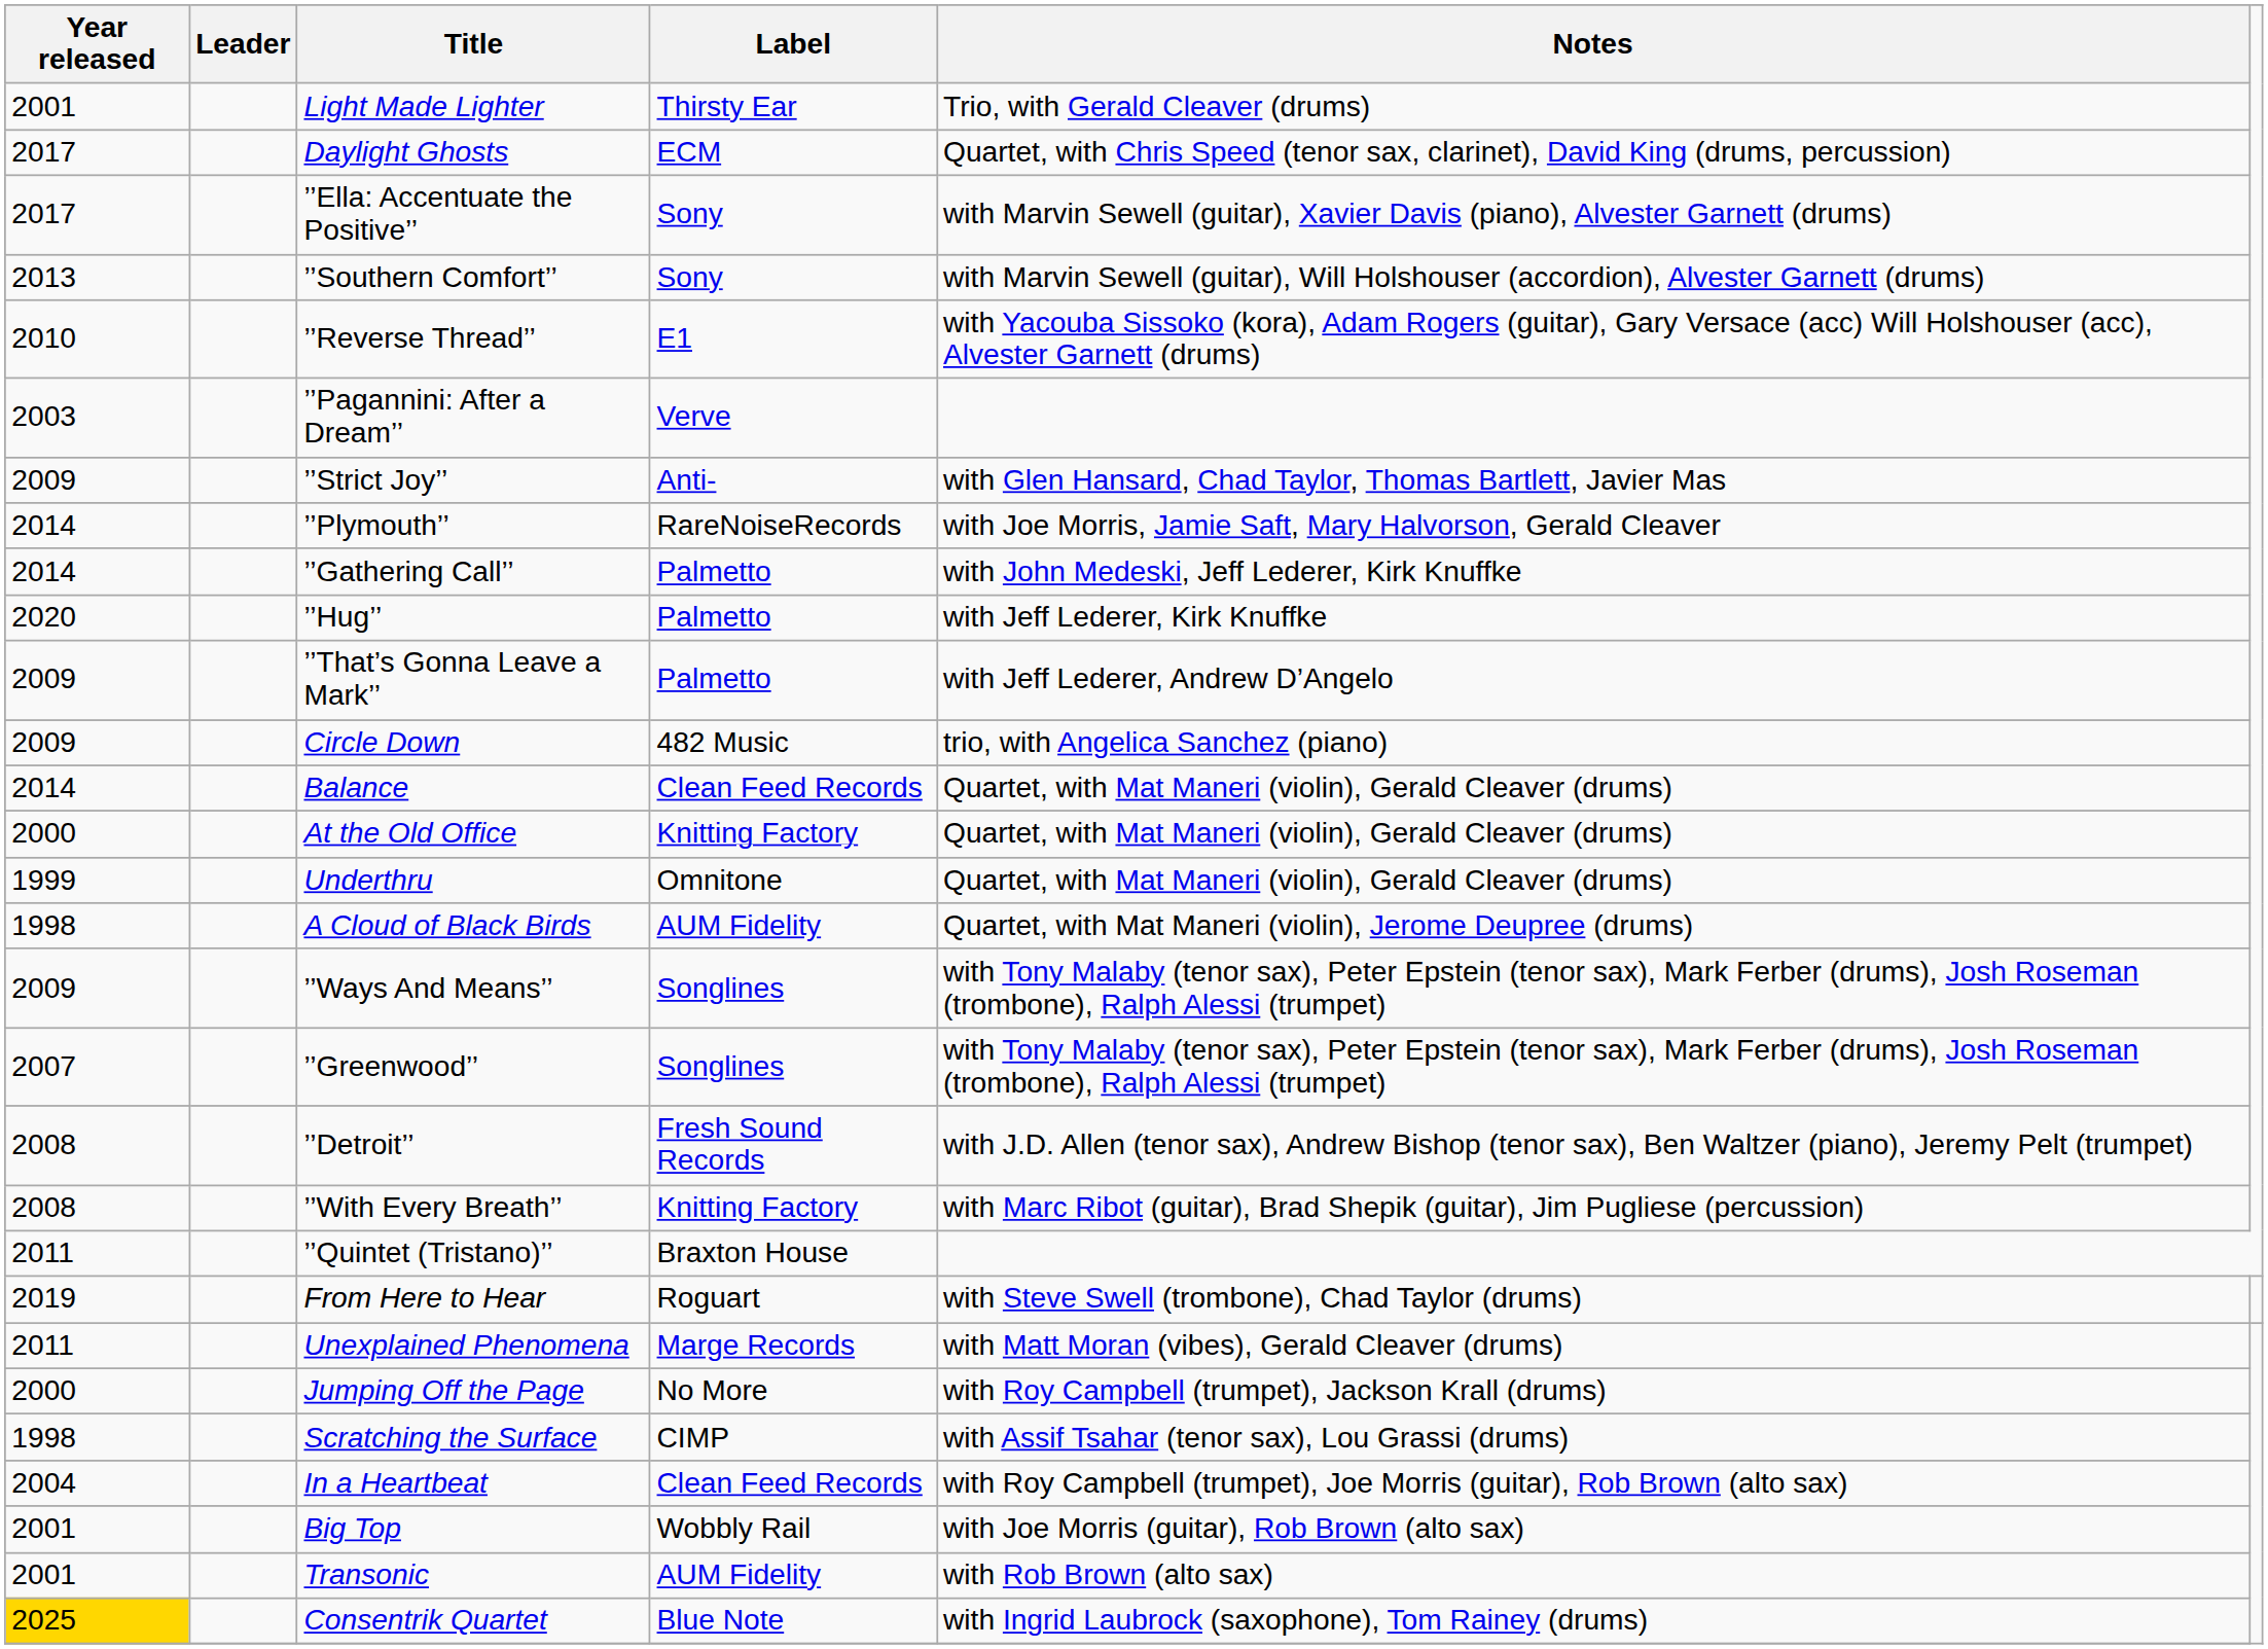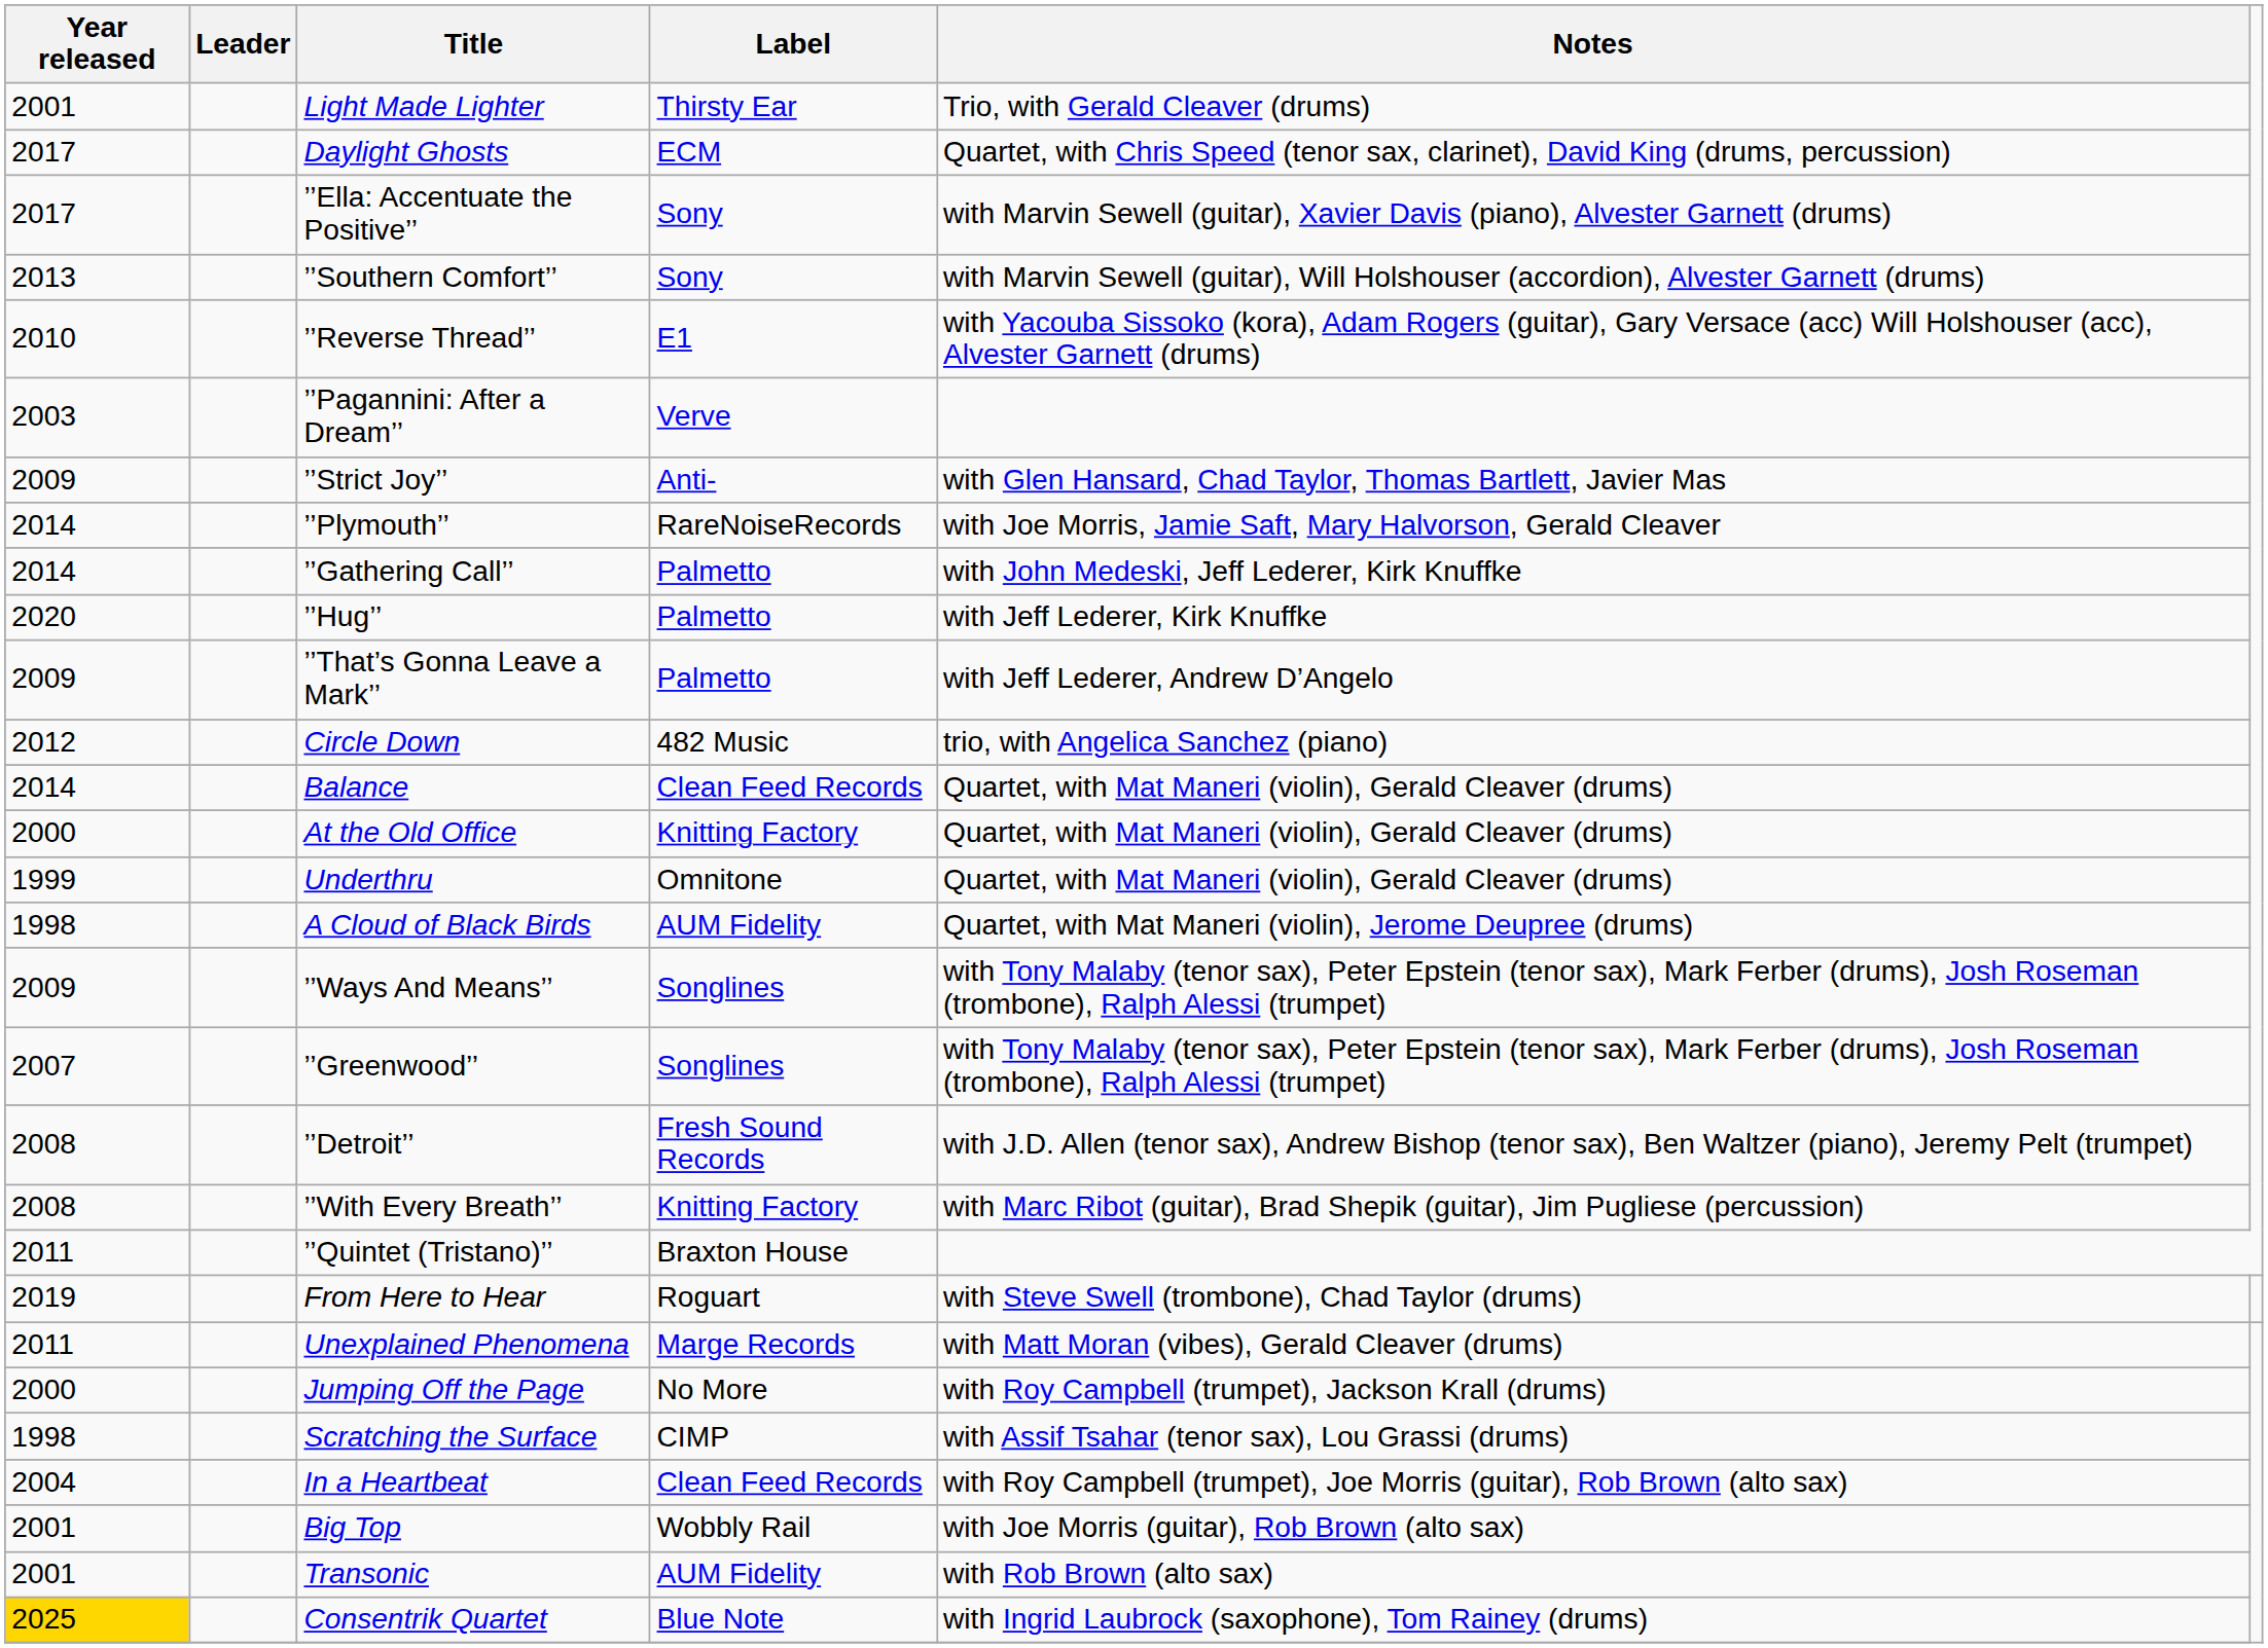 <table class="wikitable sortable">
 <tr>
 <th>Year released</th>
 <th>Leader</th>
 <th>Title</th>
 <th>Label</th>
 <th>Notes</th>
 </tr>
 <tr>
 <td>2001</td>
 <td></td>
 <td><em><a href='#'>Light Made Lighter</a></em></td>
 <td><a href='#'>Thirsty Ear</a></td>
 <td>Trio, with <a href='#'>Gerald Cleaver</a> (drums)</td>
 </tr>
 <tr>
 <td>2017</td>
 <td></td>
 <td><em><a href='#'>Daylight Ghosts</a></em></td>
 <td><a href='#'>ECM</a></td>
 <td>Quartet, with <a href='#'>Chris Speed</a> (tenor sax, clarinet), <a href='#'>David King</a> (drums, percussion)</td>
 </tr>
 <tr>
 <td>2017</td>
 <td></td>
 <td>’’Ella: Accentuate the Positive’’</td>
 <td><a href='#'>Sony</a></td>
 <td>with Marvin Sewell (guitar), <a href='#'>Xavier Davis</a> (piano), <a href='#'>Alvester Garnett</a> (drums)</td>
 </tr>
 <tr>
 <td>2013</td>
 <td></td>
 <td>’’Southern Comfort’’</td>
 <td><a href='#'>Sony</a></td>
 <td>with Marvin Sewell (guitar), Will Holshouser (accordion), <a href='#'>Alvester Garnett</a> (drums)</td>
 </tr>
 <tr>
 <td>2010</td>
 <td></td>
 <td>’’Reverse Thread’’</td>
 <td><a href='#'>E1</a></td>
 <td>with <a href='#'>Yacouba Sissoko</a> (kora), <a href='#'>Adam Rogers</a> (guitar), Gary Versace (acc) Will Holshouser (acc), <a href='#'>Alvester Garnett</a> (drums)</td>
 </tr>
 <tr>
 <td>2003</td>
 <td></td>
 <td>’’Pagannini: After a Dream’’</td>
 <td><a href='#'>Verve</a></td>
 <td></td>
 </tr>
 <tr>
 <td>2009</td>
 <td></td>
 <td>’’Strict Joy’’</td>
 <td><a href='#'>Anti-</a></td>
 <td>with <a href='#'>Glen Hansard</a>, <a href='#'>Chad Taylor</a>, <a href='#'>Thomas Bartlett</a>, Javier Mas</td>
 </tr>
 <tr>
 <td>2014</td>
 <td></td>
 <td>’’Plymouth’’</td>
 <td>RareNoiseRecords</td>
 <td>with Joe Morris, <a href='#'>Jamie Saft</a>, <a href='#'>Mary Halvorson</a>, Gerald Cleaver</td>
 </tr>
 <tr>
 <td>2014</td>
 <td></td>
 <td>’’Gathering Call’’</td>
 <td><a href='#'>Palmetto</a></td>
 <td>with <a href='#'>John Medeski</a>, Jeff Lederer, Kirk Knuffke</td>
 </tr>
 <tr>
 <td>2020</td>
 <td></td>
 <td>’’Hug’’</td>
 <td><a href='#'>Palmetto</a></td>
 <td>with Jeff Lederer, Kirk Knuffke</td>
 </tr>
 <tr>
 <td>2009</td>
 <td></td>
 <td>’’That’s Gonna Leave a Mark’’</td>
 <td><a href='#'>Palmetto</a></td>
 <td>with Jeff Lederer, Andrew D’Angelo</td>
 </tr>
 <tr>
-<td>2009</td>
+<td>2012</td>
 <td></td>
 <td><em><a href='#'>Circle Down</a></em></td>
 <td>482 Music</td>
 <td>trio, with <a href='#'>Angelica Sanchez</a> (piano)</td>
 </tr>
 <tr>
 <td>2014</td>
 <td></td>
 <td><em><a href='#'>Balance</a></em></td>
 <td><a href='#'>Clean Feed Records</a></td>
 <td>Quartet, with <a href='#'>Mat Maneri</a> (violin), Gerald Cleaver (drums)</td>
 </tr>
 <tr>
 <td>2000</td>
 <td></td>
 <td><em><a href='#'>At the Old Office</a></em></td>
 <td><a href='#'>Knitting Factory</a></td>
 <td>Quartet, with <a href='#'>Mat Maneri</a> (violin), Gerald Cleaver (drums)</td>
 </tr>
 <tr>
 <td>1999</td>
 <td></td>
 <td><em><a href='#'>Underthru</a></em></td>
 <td>Omnitone</td>
 <td>Quartet, with <a href='#'>Mat Maneri</a> (violin), Gerald Cleaver (drums)</td>
 </tr>
 <tr>
 <td>1998</td>
 <td></td>
 <td><em><a href='#'>A Cloud of Black Birds</a></em></td>
 <td><a href='#'>AUM Fidelity</a></td>
 <td>Quartet, with Mat Maneri (violin), <a href='#'>Jerome Deupree</a> (drums)</td>
 </tr>
 <tr>
 <td>2009</td>
 <td></td>
 <td>’’Ways And Means’’</td>
 <td><a href='#'>Songlines</a></td>
 <td>with <a href='#'>Tony Malaby</a> (tenor sax), Peter Epstein (tenor sax), Mark Ferber (drums), <a href='#'>Josh Roseman</a> (trombone), <a href='#'>Ralph Alessi</a> (trumpet)</td>
 </tr>
 <tr>
 <td>2007</td>
 <td></td>
 <td>’’Greenwood’’</td>
 <td><a href='#'>Songlines</a></td>
 <td>with <a href='#'>Tony Malaby</a> (tenor sax), Peter Epstein (tenor sax), Mark Ferber (drums), <a href='#'>Josh Roseman</a> (trombone), <a href='#'>Ralph Alessi</a> (trumpet)</td>
 </tr>
 <tr>
 <td>2008</td>
 <td></td>
 <td>’’Detroit’’</td>
 <td><a href='#'>Fresh Sound Records</a></td>
 <td>with J.D. Allen (tenor sax), Andrew Bishop (tenor sax), Ben Waltzer (piano), Jeremy Pelt (trumpet)</td>
 </tr>
 <tr>
 <td>2008</td>
 <td></td>
 <td>’’With Every Breath’’</td>
 <td><a href='#'>Knitting Factory</a></td>
 <td>with <a href='#'>Marc Ribot</a> (guitar), Brad Shepik (guitar), Jim Pugliese (percussion)</td>
 </tr>
 <tr>
 <td>2011</td>
 <td></td>
 <td>’’Quintet (Tristano)’’</td>
 <td>Braxton House</td>
 </tr>
 <tr>
 <td>2019</td>
 <td></td>
 <td><em>From Here to Hear</em></td>
 <td>Roguart</td>
 <td>with <a href='#'>Steve Swell</a> (trombone), Chad Taylor (drums)</td>
 <td></td>
 </tr>
 <tr>
 <td>2011</td>
 <td></td>
 <td><em><a href='#'>Unexplained Phenomena</a></em></td>
 <td><a href='#'>Marge Records</a></td>
 <td>with <a href='#'>Matt Moran</a> (vibes), Gerald Cleaver (drums)</td>
 </tr>
 <tr>
 <td>2000</td>
 <td></td>
 <td><em><a href='#'>Jumping Off the Page</a></em></td>
 <td>No More</td>
 <td>with <a href='#'>Roy Campbell</a> (trumpet), Jackson Krall (drums)</td>
 </tr>
 <tr>
 <td>1998</td>
 <td></td>
 <td><em><a href='#'>Scratching the Surface</a></em></td>
 <td>CIMP</td>
 <td>with <a href='#'>Assif Tsahar</a> (tenor sax), Lou Grassi (drums)</td>
 </tr>
 <tr>
 <td>2004</td>
 <td></td>
 <td><em><a href='#'>In a Heartbeat</a></em></td>
 <td><a href='#'>Clean Feed Records</a></td>
 <td>with Roy Campbell (trumpet), Joe Morris (guitar), <a href='#'>Rob Brown</a> (alto sax)</td>
 </tr>
 <tr>
 <td>2001</td>
 <td></td>
 <td><em><a href='#'>Big Top</a></em></td>
 <td>Wobbly Rail</td>
 <td>with Joe Morris (guitar), <a href='#'>Rob Brown</a> (alto sax)</td>
 </tr>
 <tr>
 <td>2001</td>
 <td></td>
 <td><em><a href='#'>Transonic</a></em></td>
 <td><a href='#'>AUM Fidelity</a></td>
 <td>with <a href='#'>Rob Brown</a> (alto sax)</td>
 </tr>
 <tr>
 <td style="background: gold;">2025</td>
 <td></td>
 <td><em><a href='#'>Consentrik Quartet</a></em></td>
 <td><a href='#'>Blue Note</a></td>
 <td>with <a href='#'>Ingrid Laubrock</a> (saxophone), <a href='#'>Tom Rainey</a> (drums)</td>
 </tr>
 <tr>
 </tr>
 </table>
